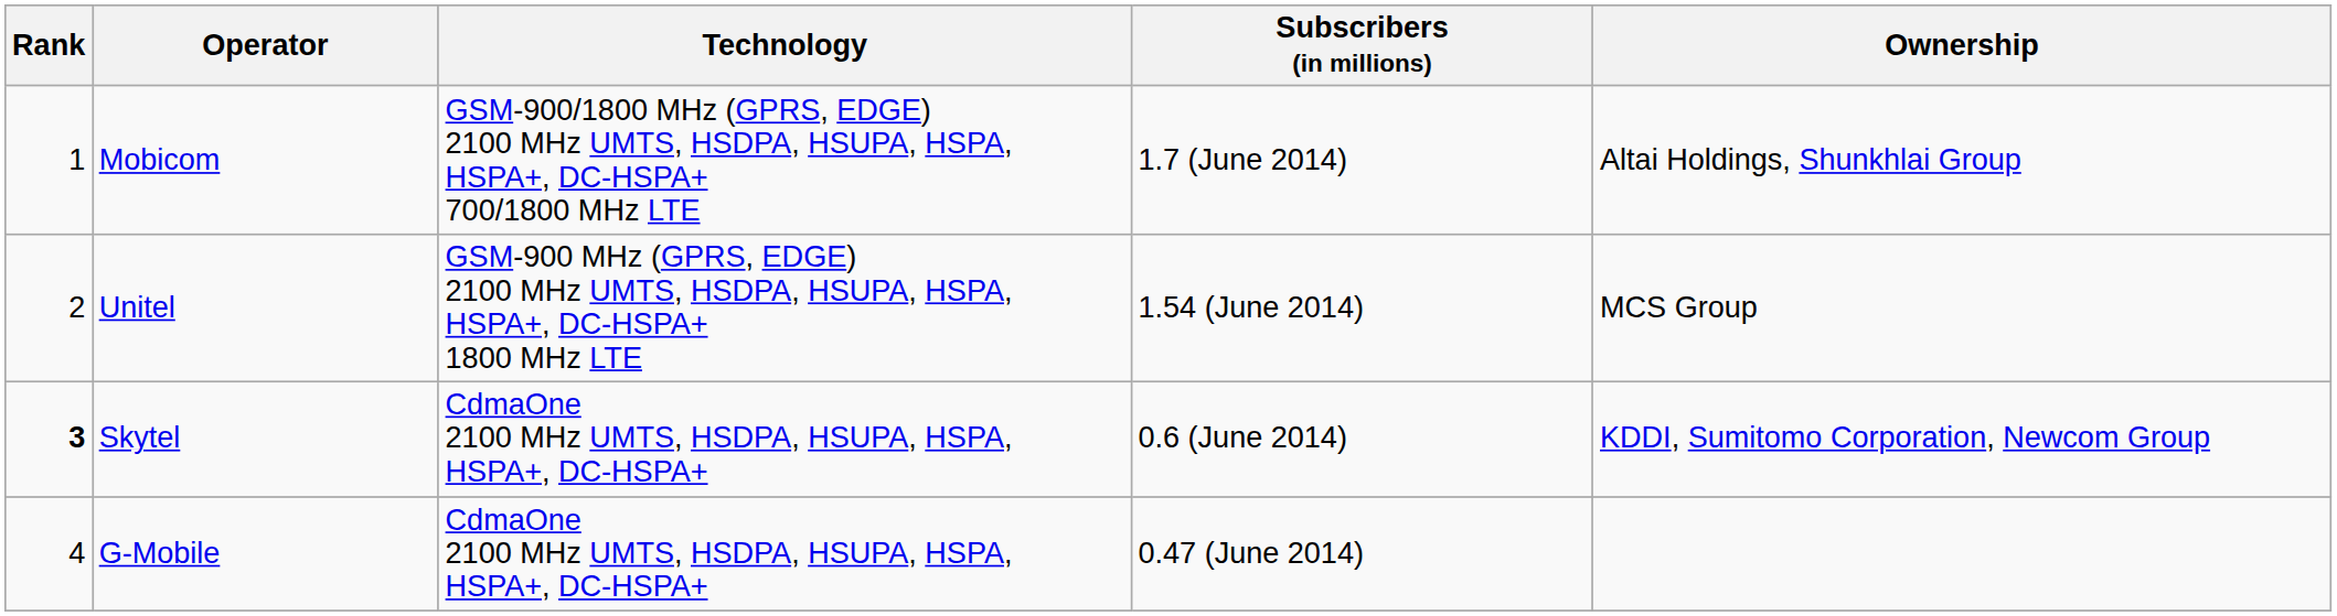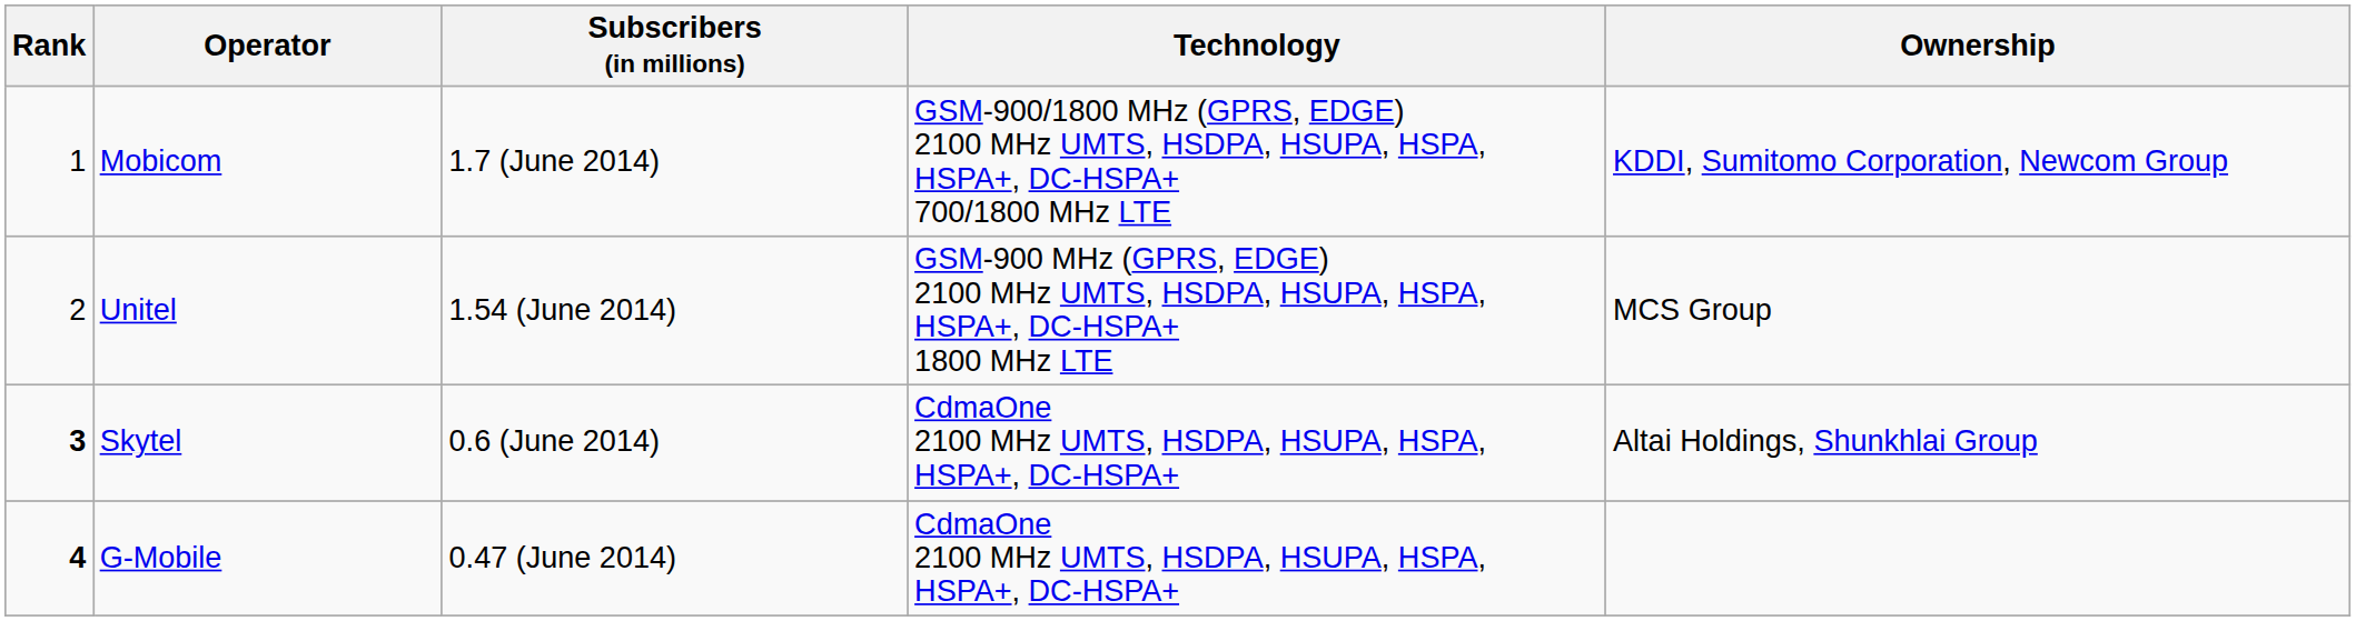 <table class="wikitable">
 <tr>
 <th style="width:3%;">Rank</th>
 <th style="width:15%;">Operator</th>
+<th style="width:20%;">Subscribers<br><small>(in millions)</small></th>
 <th style="width:30%;">Technology</th>
-<th style="width:20%;">Subscribers<br><small>(in millions)</small></th>
 <th style="width:32%;">Ownership</th>
 </tr>
 <tr>
 <td align=right>1</td>
 <td><a href='#'>Mobicom</a></td>
+<td>1.7 (June 2014)</td>
 <td><a href='#'>GSM</a>-900/1800 MHz (<a href='#'>GPRS</a>, <a href='#'>EDGE</a>)<br>2100 MHz <a href='#'>UMTS</a>, <a href='#'>HSDPA</a>, <a href='#'>HSUPA</a>, <a href='#'>HSPA</a>, <a href='#'>HSPA+</a>, <a href='#'>DC-HSPA+</a><br>700/1800 MHz <a href='#'>LTE</a></td>
-<td>1.7 (June 2014)</td>
-<td>Altai Holdings, <a href='#'>Shunkhlai Group</a></td>
+<td><a href='#'>KDDI</a>, <a href='#'>Sumitomo Corporation</a>, <a href='#'>Newcom Group</a></td>
 </tr>
 <tr>
 <td align=right>2</td>
 <td><a href='#'>Unitel</a></td>
+<td>1.54 (June 2014)</td>
 <td><a href='#'>GSM</a>-900 MHz (<a href='#'>GPRS</a>, <a href='#'>EDGE</a>)<br>2100 MHz <a href='#'>UMTS</a>, <a href='#'>HSDPA</a>, <a href='#'>HSUPA</a>, <a href='#'>HSPA</a>, <a href='#'>HSPA+</a>, <a href='#'>DC-HSPA+</a><br>1800 MHz <a href='#'>LTE</a></td>
-<td>1.54 (June 2014)</td>
 <td>MCS Group</td>
 </tr>
 <tr>
 <td align=right><strong>3</strong></td>
 <td><a href='#'>Skytel</a></td>
+<td>0.6 (June 2014)</td>
 <td><a href='#'>CdmaOne</a><br>2100 MHz <a href='#'>UMTS</a>, <a href='#'>HSDPA</a>, <a href='#'>HSUPA</a>, <a href='#'>HSPA</a>, <a href='#'>HSPA+</a>, <a href='#'>DC-HSPA+</a></td>
-<td>0.6 (June 2014)</td>
-<td><a href='#'>KDDI</a>, <a href='#'>Sumitomo Corporation</a>, <a href='#'>Newcom Group</a></td>
+<td>Altai Holdings, <a href='#'>Shunkhlai Group</a></td>
 </tr>
 <tr>
-<td align=right>4</td>
+<td align=right><strong>4</strong></td>
 <td><a href='#'>G-Mobile</a></td>
+<td>0.47 (June 2014)</td>
 <td><a href='#'>CdmaOne</a><br>2100 MHz <a href='#'>UMTS</a>, <a href='#'>HSDPA</a>, <a href='#'>HSUPA</a>, <a href='#'>HSPA</a>, <a href='#'>HSPA+</a>, <a href='#'>DC-HSPA+</a></td>
-<td>0.47 (June 2014)</td>
 <td></td>
 </tr>
 </table>
